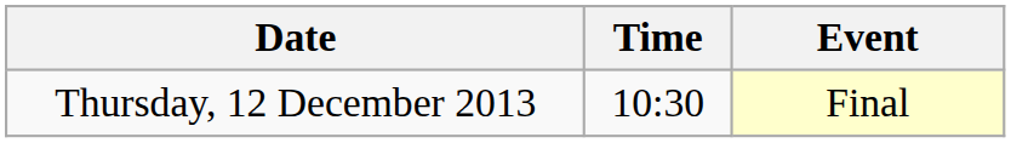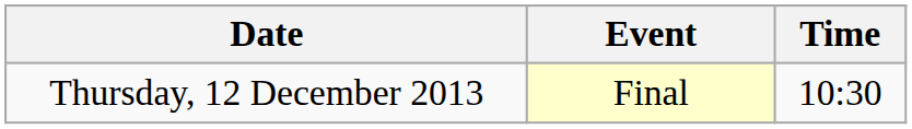 <table class = "wikitable" style="text-align:center;">
 <tr>
 <th width=220>Date</th>
+<th width=100>Event</th>
 <th width=50>Time</th>
-<th width=100>Event</th>
 </tr>
 <tr>
 <td>Thursday, 12 December 2013</td>
+<td bgcolor=ffffcc>Final</td>
 <td>10:30</td>
-<td bgcolor=ffffcc>Final</td>
 </tr>
 </table>
